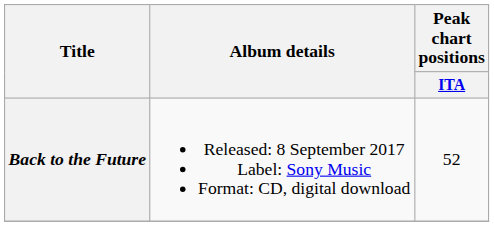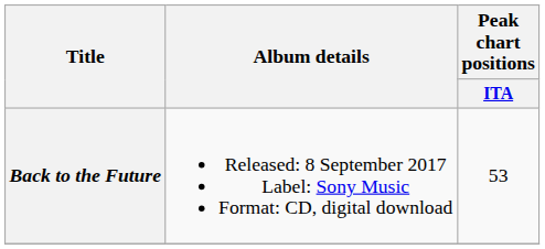 <table class="wikitable plainrowheaders" style="text-align:center;">
 <tr>
 <th scope="col" rowspan="2">Title</th>
 <th scope="col" rowspan="2">Album details</th>
 <th scope="col" colspan="1">Peak chart positions</th>
 </tr>
 <tr>
 <th scope="col" style="width:3em;font-size:90%;"><a href='#'>ITA</a><br></th>
 </tr>
 <tr>
 <th scope="row"><em>Back to the Future</em></th>
 <td><br><ul><li>Released: 8 September 2017</li><li>Label: <a href='#'>Sony Music</a></li><li>Format: CD, digital download</li></ul></td>
-<td>52</td>
+<td>53</td>
 </tr>
 <tr>
 </tr>
 </table>
